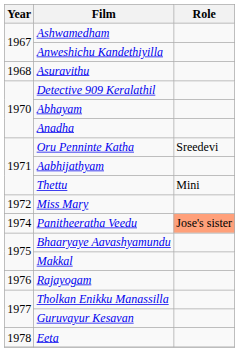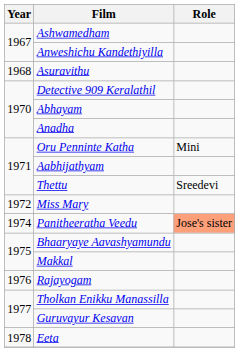 <table class="wikitable sortable">
 <tr>
 <th>Year</th>
 <th>Film</th>
 <th>Role</th>
 </tr>
 <tr>
 <td rowspan=2>1967</td>
 <td><em><a href='#'>Ashwamedham</a></em></td>
 <td></td>
 </tr>
 <tr>
 <td><em><a href='#'>Anweshichu Kandethiyilla</a></em></td>
 <td></td>
 </tr>
 <tr>
 <td>1968</td>
 <td><em><a href='#'>Asuravithu</a></em></td>
 <td></td>
 </tr>
 <tr>
 <td rowspan=3>1970</td>
 <td><em><a href='#'>Detective 909 Keralathil</a></em></td>
 <td></td>
 </tr>
 <tr>
 <td><em><a href='#'>Abhayam</a></em></td>
 <td></td>
 </tr>
 <tr>
 <td><em><a href='#'>Anadha</a></em></td>
 <td></td>
 </tr>
 <tr>
 <td rowspan=3>1971</td>
 <td><em><a href='#'>Oru Penninte Katha</a></em></td>
-<td>Sreedevi</td>
+<td>Mini</td>
 </tr>
 <tr>
 <td><em><a href='#'>Aabhijathyam</a></em></td>
 <td></td>
 </tr>
 <tr>
 <td><em><a href='#'>Thettu</a></em></td>
-<td>Mini</td>
+<td>Sreedevi</td>
 </tr>
 <tr>
 <td>1972</td>
 <td><em><a href='#'>Miss Mary</a></em></td>
 <td></td>
 </tr>
 <tr>
 <td>1974</td>
 <td><em><a href='#'>Panitheeratha Veedu</a></em></td>
 <td style="background: lightsalmon;">Jose's sister</td>
 </tr>
 <tr>
 <td rowspan=2>1975</td>
 <td><em><a href='#'>Bhaaryaye Aavashyamundu</a></em></td>
 <td></td>
 </tr>
 <tr>
 <td><em><a href='#'>Makkal</a></em></td>
 <td></td>
 </tr>
 <tr>
 <td>1976</td>
 <td><em><a href='#'>Rajayogam</a></em></td>
 <td></td>
 </tr>
 <tr>
 <td rowspan=2>1977</td>
 <td><em><a href='#'>Tholkan Enikku Manassilla</a></em></td>
 <td></td>
 </tr>
 <tr>
 <td><em><a href='#'>Guruvayur Kesavan</a></em></td>
 <td></td>
 </tr>
 <tr>
 <td>1978</td>
 <td><em><a href='#'>Eeta</a></em></td>
 <td></td>
 </tr>
 <tr>
 </tr>
 </table>
